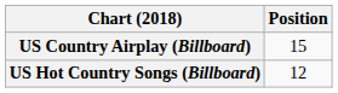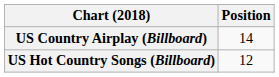 <table class="wikitable sortable plainrowheaders" style="text-align:center">
 <tr>
 <th scope="col">Chart (2018)</th>
 <th scope="col">Position</th>
 </tr>
 <tr>
 <th scope="row">US Country Airplay (<em>Billboard</em>)</th>
-<td>15</td>
+<td>14</td>
 </tr>
 <tr>
 <th scope="row">US Hot Country Songs (<em>Billboard</em>)</th>
 <td>12</td>
 </tr>
 </table>
